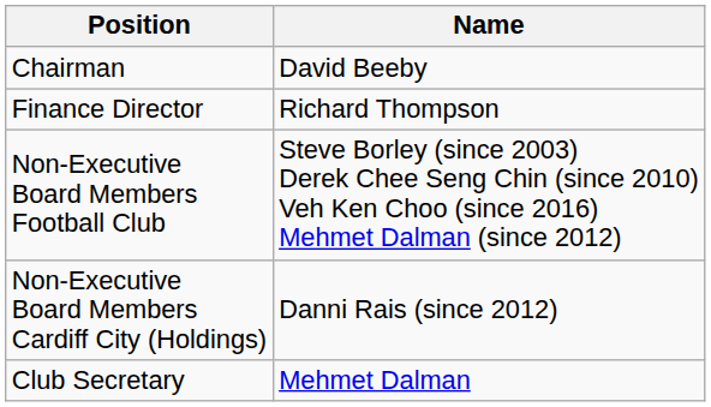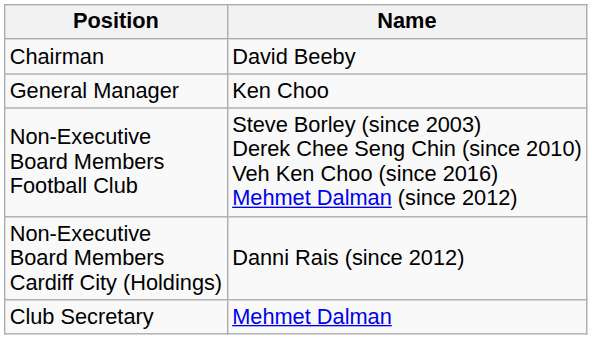 <table class="wikitable" style="text-align: left">
 <tr>
 <th>Position</th>
 <th>Name</th>
 </tr>
 <tr>
 <td>Chairman</td>
 <td> David Beeby</td>
 </tr>
 <tr>
-<td>Finance Director</td>
-<td> Richard Thompson</td>
+<td>General Manager</td>
+<td> Ken Choo</td>
 </tr>
 <tr>
 <td>Non-Executive<br>Board Members<br>Football Club </td>
 <td> Steve Borley (since 2003)<br> Derek Chee Seng Chin (since 2010)<br> Veh Ken Choo (since 2016)<br> <a href='#'>Mehmet Dalman</a> (since 2012)<br></td>
 </tr>
 <tr>
 <td>Non-Executive<br>Board Members<br>Cardiff City (Holdings) </td>
 <td> Danni Rais (since 2012)</td>
 </tr>
 <tr>
 <td>Club Secretary<br></td>
 <td> <a href='#'>Mehmet Dalman</a></td>
 </tr>
 </table>
